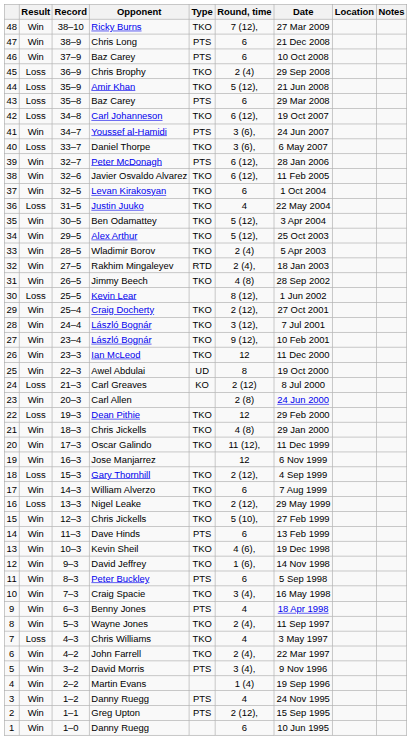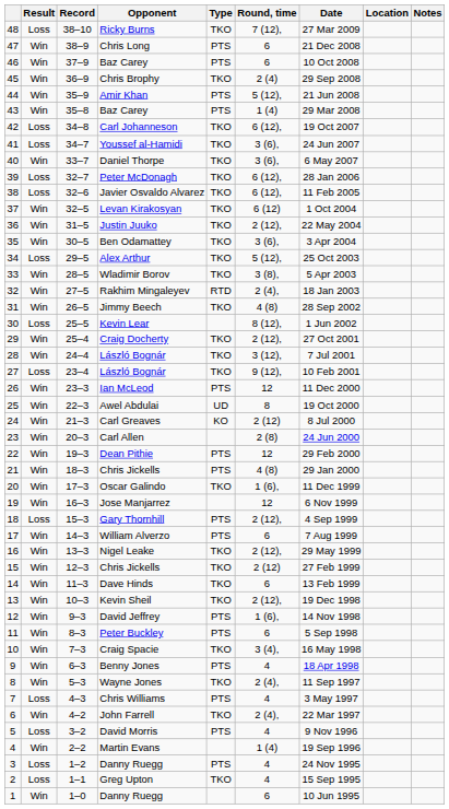 <table class="wikitable" style="text-align:center; font-size:95%">
 <tr>
 <th></th>
 <th>Result</th>
 <th>Record</th>
 <th>Opponent</th>
 <th>Type</th>
 <th>Round, time</th>
 <th>Date</th>
 <th>Location</th>
 <th>Notes</th>
 </tr>
 <tr>
 <td>48</td>
-<td>Win</td>
+<td>Loss</td>
 <td>38–10</td>
 <td style="text-align:left;"><a href='#'>Ricky Burns</a></td>
 <td>TKO</td>
 <td>7 (12), </td>
 <td>27 Mar 2009</td>
 <td style="text-align:left;"></td>
 <td style="text-align:left;"></td>
 </tr>
 <tr>
 <td>47</td>
 <td>Win</td>
 <td>38–9</td>
 <td style="text-align:left;">Chris Long</td>
 <td>PTS</td>
 <td>6</td>
 <td>21 Dec 2008</td>
 <td style="text-align:left;"></td>
 <td></td>
 </tr>
 <tr>
 <td>46</td>
 <td>Win</td>
 <td>37–9</td>
 <td style="text-align:left;">Baz Carey</td>
 <td>PTS</td>
 <td>6</td>
 <td>10 Oct 2008</td>
 <td style="text-align:left;"></td>
 <td></td>
 </tr>
 <tr>
 <td>45</td>
-<td>Loss</td>
+<td>Win</td>
 <td>36–9</td>
 <td style="text-align:left;">Chris Brophy</td>
 <td>TKO</td>
 <td>2 (4)</td>
 <td>29 Sep 2008</td>
 <td style="text-align:left;"></td>
 <td></td>
 </tr>
 <tr>
 <td>44</td>
-<td>Loss</td>
+<td>Win</td>
 <td>35–9</td>
 <td style="text-align:left;"><a href='#'>Amir Khan</a></td>
-<td>TKO</td>
+<td>PTS</td>
 <td>5 (12), </td>
 <td>21 Jun 2008</td>
 <td style="text-align:left;"></td>
 <td style="text-align:left;"></td>
 </tr>
 <tr>
 <td>43</td>
-<td>Loss</td>
+<td>Win</td>
 <td>35–8</td>
 <td style="text-align:left;">Baz Carey</td>
 <td>PTS</td>
-<td>6</td>
+<td>1 (4)</td>
 <td>29 Mar 2008</td>
 <td style="text-align:left;"></td>
 <td></td>
 </tr>
 <tr>
 <td>42</td>
 <td>Loss</td>
 <td>34–8</td>
 <td style="text-align:left;"><a href='#'>Carl Johanneson</a></td>
 <td>TKO</td>
 <td>6 (12), </td>
 <td>19 Oct 2007</td>
 <td style="text-align:left;"></td>
 <td style="text-align:left;"></td>
 </tr>
 <tr>
 <td>41</td>
-<td>Win</td>
+<td>Loss</td>
 <td>34–7</td>
 <td style="text-align:left;"><a href='#'>Youssef al-Hamidi</a></td>
-<td>PTS</td>
+<td>TKO</td>
 <td>3 (6), </td>
 <td>24 Jun 2007</td>
 <td style="text-align:left;"></td>
 <td></td>
 </tr>
 <tr>
 <td>40</td>
-<td>Loss</td>
+<td>Win</td>
 <td>33–7</td>
 <td style="text-align:left;">Daniel Thorpe</td>
 <td>TKO</td>
 <td>3 (6), </td>
 <td>6 May 2007</td>
 <td style="text-align:left;"></td>
 <td></td>
 </tr>
 <tr>
 <td>39</td>
-<td>Win</td>
+<td>Loss</td>
 <td>32–7</td>
 <td style="text-align:left;"><a href='#'>Peter McDonagh</a></td>
-<td>PTS</td>
+<td>TKO</td>
 <td>6 (12), </td>
 <td>28 Jan 2006</td>
 <td style="text-align:left;"></td>
 <td style="text-align:left;"></td>
 </tr>
 <tr>
 <td>38</td>
-<td>Win</td>
+<td>Loss</td>
 <td>32–6</td>
 <td style="text-align:left;">Javier Osvaldo Alvarez</td>
 <td>TKO</td>
 <td>6 (12), </td>
 <td>11 Feb 2005</td>
 <td style="text-align:left;"></td>
 <td style="text-align:left;"></td>
 </tr>
 <tr>
 <td>37</td>
 <td>Win</td>
 <td>32–5</td>
 <td style="text-align:left;"><a href='#'>Levan Kirakosyan</a></td>
 <td>TKO</td>
-<td>6</td>
+<td>6 (12)</td>
 <td>1 Oct 2004</td>
 <td style="text-align:left;"></td>
 <td style="text-align:left;"></td>
 </tr>
 <tr>
 <td>36</td>
-<td>Loss</td>
+<td>Win</td>
 <td>31–5</td>
 <td style="text-align:left;"><a href='#'>Justin Juuko</a></td>
 <td>TKO</td>
-<td>4</td>
+<td>2 (12), </td>
 <td>22 May 2004</td>
 <td style="text-align:left;"></td>
 <td style="text-align:left;"></td>
 </tr>
 <tr>
 <td>35</td>
 <td>Win</td>
 <td>30–5</td>
 <td style="text-align:left;">Ben Odamattey</td>
 <td>TKO</td>
-<td>5 (12), </td>
+<td>3 (6), </td>
 <td>3 Apr 2004</td>
 <td style="text-align:left;"></td>
 <td style="text-align:left;"></td>
 </tr>
 <tr>
 <td>34</td>
-<td>Win</td>
+<td>Loss</td>
 <td>29–5</td>
 <td style="text-align:left;"><a href='#'>Alex Arthur</a></td>
 <td>TKO</td>
 <td>5 (12), </td>
 <td>25 Oct 2003</td>
 <td style="text-align:left;"></td>
 <td style="text-align:left;"></td>
 </tr>
 <tr>
 <td>33</td>
 <td>Win</td>
 <td>28–5</td>
 <td style="text-align:left;">Wladimir Borov</td>
 <td>TKO</td>
-<td>2 (4)</td>
+<td>3 (8), </td>
 <td>5 Apr 2003</td>
 <td style="text-align:left;"></td>
 <td></td>
 </tr>
 <tr>
 <td>32</td>
 <td>Win</td>
 <td>27–5</td>
 <td style="text-align:left;">Rakhim Mingaleyev</td>
 <td>RTD</td>
 <td>2 (4), </td>
 <td>18 Jan 2003</td>
 <td style="text-align:left;"></td>
 <td></td>
 </tr>
 <tr>
 <td>31</td>
 <td>Win</td>
 <td>26–5</td>
 <td style="text-align:left;">Jimmy Beech</td>
 <td>TKO</td>
 <td>4 (8)</td>
 <td>28 Sep 2002</td>
 <td style="text-align:left;"></td>
 <td></td>
 </tr>
 <tr>
 <td>30</td>
 <td>Loss</td>
 <td>25–5</td>
 <td style="text-align:left;"><a href='#'>Kevin Lear</a></td>
 <td></td>
 <td>8 (12), </td>
 <td>1 Jun 2002</td>
 <td style="text-align:left;"></td>
 <td style="text-align:left;"></td>
 </tr>
 <tr>
 <td>29</td>
 <td>Win</td>
 <td>25–4</td>
 <td style="text-align:left;"><a href='#'>Craig Docherty</a></td>
 <td>TKO</td>
 <td>2 (12), </td>
 <td>27 Oct 2001</td>
 <td style="text-align:left;"></td>
 <td style="text-align:left;"></td>
 </tr>
 <tr>
 <td>28</td>
 <td>Win</td>
 <td>24–4</td>
 <td style="text-align:left;"><a href='#'>László Bognár</a></td>
 <td>TKO</td>
 <td>3 (12), </td>
 <td>7 Jul 2001</td>
 <td style="text-align:left;"></td>
 <td style="text-align:left;"></td>
 </tr>
 <tr>
 <td>27</td>
-<td>Win</td>
+<td>Loss</td>
 <td>23–4</td>
 <td style="text-align:left;"><a href='#'>László Bognár</a></td>
 <td>TKO</td>
 <td>9 (12), </td>
 <td>10 Feb 2001</td>
 <td style="text-align:left;"></td>
 <td style="text-align:left;"></td>
 </tr>
 <tr>
 <td>26</td>
 <td>Win</td>
 <td>23–3</td>
 <td style="text-align:left;"><a href='#'>Ian McLeod</a></td>
-<td>TKO</td>
+<td>PTS</td>
 <td>12</td>
 <td>11 Dec 2000</td>
 <td style="text-align:left;"></td>
 <td style="text-align:left;"></td>
 </tr>
 <tr>
 <td>25</td>
 <td>Win</td>
 <td>22–3</td>
 <td style="text-align:left;">Awel Abdulai</td>
 <td>UD</td>
 <td>8</td>
 <td>19 Oct 2000</td>
 <td style="text-align:left;"></td>
 <td></td>
 </tr>
 <tr>
 <td>24</td>
-<td>Loss</td>
+<td>Win</td>
 <td>21–3</td>
 <td style="text-align:left;">Carl Greaves</td>
 <td>KO</td>
 <td>2 (12)</td>
 <td>8 Jul 2000</td>
 <td style="text-align:left;"></td>
 <td style="text-align:left;"></td>
 </tr>
 <tr>
 <td>23</td>
 <td>Win</td>
 <td>20–3</td>
 <td style="text-align:left;">Carl Allen</td>
 <td></td>
 <td>2 (8)</td>
 <td><a href='#'>24 Jun 2000</a></td>
 <td style="text-align:left;"></td>
 <td></td>
 </tr>
 <tr>
 <td>22</td>
-<td>Loss</td>
+<td>Win</td>
 <td>19–3</td>
 <td style="text-align:left;"><a href='#'>Dean Pithie</a></td>
-<td>TKO</td>
+<td>PTS</td>
 <td>12</td>
 <td>29 Feb 2000</td>
 <td style="text-align:left;"></td>
 <td style="text-align:left;"></td>
 </tr>
 <tr>
 <td>21</td>
 <td>Win</td>
 <td>18–3</td>
 <td style="text-align:left;">Chris Jickells</td>
-<td>TKO</td>
+<td>PTS</td>
 <td>4 (8)</td>
 <td>29 Jan 2000</td>
 <td style="text-align:left;"></td>
 <td></td>
 </tr>
 <tr>
 <td>20</td>
 <td>Win</td>
 <td>17–3</td>
 <td style="text-align:left;">Oscar Galindo</td>
 <td>TKO</td>
-<td>11 (12), </td>
+<td>1 (6), </td>
 <td>11 Dec 1999</td>
 <td style="text-align:left;"></td>
 <td style="text-align:left;"></td>
 </tr>
 <tr>
 <td>19</td>
 <td>Win</td>
 <td>16–3</td>
 <td style="text-align:left;">Jose Manjarrez</td>
 <td></td>
 <td>12</td>
 <td>6 Nov 1999</td>
 <td style="text-align:left;"></td>
 <td style="text-align:left;"></td>
 </tr>
 <tr>
 <td>18</td>
 <td>Loss</td>
 <td>15–3</td>
 <td style="text-align:left;"><a href='#'>Gary Thornhill</a></td>
-<td>TKO</td>
+<td>PTS</td>
 <td>2 (12), </td>
 <td>4 Sep 1999</td>
 <td style="text-align:left;"></td>
 <td style="text-align:left;"></td>
 </tr>
 <tr>
 <td>17</td>
 <td>Win</td>
 <td>14–3</td>
 <td style="text-align:left;">William Alverzo</td>
-<td>TKO</td>
+<td>PTS</td>
 <td>6</td>
 <td>7 Aug 1999</td>
 <td style="text-align:left;"></td>
 <td></td>
 </tr>
 <tr>
 <td>16</td>
-<td>Loss</td>
+<td>Win</td>
 <td>13–3</td>
 <td style="text-align:left;">Nigel Leake</td>
 <td>TKO</td>
 <td>2 (12), </td>
 <td>29 May 1999</td>
 <td style="text-align:left;"></td>
 <td style="text-align:left;"></td>
 </tr>
 <tr>
 <td>15</td>
 <td>Win</td>
 <td>12–3</td>
 <td style="text-align:left;">Chris Jickells</td>
 <td>TKO</td>
-<td>5 (10), </td>
+<td>2 (12)</td>
 <td>27 Feb 1999</td>
 <td style="text-align:left;"></td>
 <td style="text-align:left;"></td>
 </tr>
 <tr>
 <td>14</td>
 <td>Win</td>
 <td>11–3</td>
 <td style="text-align:left;">Dave Hinds</td>
-<td>PTS</td>
+<td>TKO</td>
 <td>6</td>
 <td>13 Feb 1999</td>
 <td style="text-align:left;"></td>
 <td></td>
 </tr>
 <tr>
 <td>13</td>
 <td>Win</td>
 <td>10–3</td>
 <td style="text-align:left;">Kevin Sheil</td>
 <td>TKO</td>
-<td>4 (6), </td>
+<td>2 (12), </td>
 <td>19 Dec 1998</td>
 <td style="text-align:left;"></td>
 <td></td>
 </tr>
 <tr>
 <td>12</td>
 <td>Win</td>
 <td>9–3</td>
 <td style="text-align:left;">David Jeffrey</td>
-<td>TKO</td>
+<td>PTS</td>
 <td>1 (6), </td>
 <td>14 Nov 1998</td>
 <td style="text-align:left;"></td>
 <td></td>
 </tr>
 <tr>
 <td>11</td>
 <td>Win</td>
 <td>8–3</td>
 <td style="text-align:left;"><a href='#'>Peter Buckley</a></td>
 <td>PTS</td>
 <td>6</td>
 <td>5 Sep 1998</td>
 <td style="text-align:left;"></td>
 <td></td>
 </tr>
 <tr>
 <td>10</td>
 <td>Win</td>
 <td>7–3</td>
 <td style="text-align:left;">Craig Spacie</td>
 <td>TKO</td>
 <td>3 (4), </td>
 <td>16 May 1998</td>
 <td style="text-align:left;"></td>
 <td></td>
 </tr>
 <tr>
 <td>9</td>
 <td>Win</td>
 <td>6–3</td>
 <td style="text-align:left;">Benny Jones</td>
 <td>PTS</td>
 <td>4</td>
 <td><a href='#'>18 Apr 1998</a></td>
 <td style="text-align:left;"></td>
 <td></td>
 </tr>
 <tr>
 <td>8</td>
 <td>Win</td>
 <td>5–3</td>
 <td style="text-align:left;">Wayne Jones</td>
 <td>TKO</td>
 <td>2 (4), </td>
 <td>11 Sep 1997</td>
 <td style="text-align:left;"></td>
 <td></td>
 </tr>
 <tr>
 <td>7</td>
 <td>Loss</td>
 <td>4–3</td>
 <td style="text-align:left;">Chris Williams</td>
-<td>TKO</td>
+<td>PTS</td>
 <td>4</td>
 <td>3 May 1997</td>
 <td style="text-align:left;"></td>
 <td></td>
 </tr>
 <tr>
 <td>6</td>
 <td>Win</td>
 <td>4–2</td>
 <td style="text-align:left;">John Farrell</td>
 <td>TKO</td>
 <td>2 (4), </td>
 <td>22 Mar 1997</td>
 <td style="text-align:left;"></td>
 <td></td>
 </tr>
 <tr>
 <td>5</td>
-<td>Win</td>
+<td>Loss</td>
 <td>3–2</td>
 <td style="text-align:left;">David Morris</td>
 <td>PTS</td>
-<td>3 (4), </td>
+<td>4</td>
 <td>9 Nov 1996</td>
 <td style="text-align:left;"></td>
 <td></td>
 </tr>
 <tr>
 <td>4</td>
 <td>Win</td>
 <td>2–2</td>
 <td style="text-align:left;">Martin Evans</td>
 <td></td>
 <td>1 (4)</td>
 <td>19 Sep 1996</td>
 <td style="text-align:left;"></td>
 <td></td>
 </tr>
 <tr>
 <td>3</td>
-<td>Win</td>
+<td>Loss</td>
 <td>1–2</td>
 <td style="text-align:left;">Danny Ruegg</td>
 <td>PTS</td>
 <td>4</td>
 <td>24 Nov 1995</td>
 <td style="text-align:left;"></td>
 <td></td>
 </tr>
 <tr>
 <td>2</td>
-<td>Win</td>
+<td>Loss</td>
 <td>1–1</td>
 <td style="text-align:left;">Greg Upton</td>
-<td>PTS</td>
-<td>2 (12), </td>
+<td>TKO</td>
+<td>4</td>
 <td>15 Sep 1995</td>
 <td style="text-align:left;"></td>
 <td></td>
 </tr>
 <tr>
 <td>1</td>
 <td>Win</td>
 <td>1–0</td>
 <td style="text-align:left;">Danny Ruegg</td>
 <td></td>
 <td>6</td>
 <td>10 Jun 1995</td>
 <td style="text-align:left;"></td>
 <td></td>
 </tr>
 </table>
